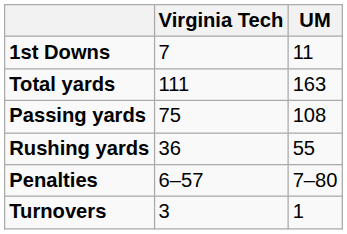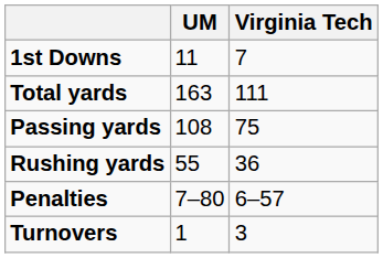 <table class="wikitable">
 <tr>
 <th></th>
+<th>UM</th>
 <th>Virginia Tech</th>
-<th>UM</th>
 </tr>
 <tr>
 <td><strong>1st Downs</strong></td>
+<td>11</td>
 <td>7</td>
-<td>11</td>
 </tr>
 <tr>
 <td><strong>Total yards</strong></td>
+<td>163</td>
 <td>111</td>
-<td>163</td>
 </tr>
 <tr>
 <td><strong>Passing yards</strong></td>
+<td>108</td>
 <td>75</td>
-<td>108</td>
 </tr>
 <tr>
 <td><strong>Rushing yards</strong></td>
+<td>55</td>
 <td>36</td>
-<td>55</td>
 </tr>
 <tr>
 <td><strong>Penalties</strong></td>
+<td>7–80</td>
 <td>6–57</td>
-<td>7–80</td>
 </tr>
 <tr>
 <td><strong>Turnovers</strong></td>
+<td>1</td>
 <td>3</td>
-<td>1</td>
 </tr>
 </table>
